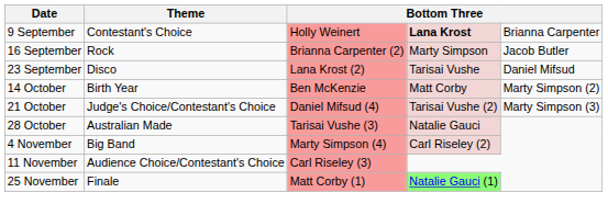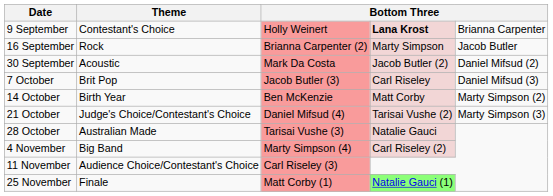 <table class="wikitable">
 <tr>
 <th>Date</th>
 <th>Theme</th>
 <th colspan="3" style="text-align:center;">Bottom Three</th>
 </tr>
 <tr>
 <td>9 September</td>
 <td>Contestant's Choice</td>
 <td style="background:#f99b9b;">Holly Weinert</td>
 <td style="background:#f2d6d6;"><strong>Lana Krost</strong></td>
 <td>Brianna Carpenter</td>
 </tr>
 <tr>
 <td>16 September</td>
 <td>Rock</td>
 <td style="background:#f99b9b;">Brianna Carpenter (2)</td>
 <td style="background:#f2d6d6;">Marty Simpson</td>
 <td>Jacob Butler</td>
 </tr>
 <tr>
-<td>23 September</td>
-<td>Disco</td>
-<td style="background:#f99b9b;">Lana Krost (2)</td>
-<td style="background:#f2d6d6;">Tarisai Vushe</td>
-<td>Daniel Mifsud</td>
+<td>30 September</td>
+<td>Acoustic</td>
+<td style="background:#f99b9b;">Mark Da Costa</td>
+<td style="background:#f2d6d6;">Jacob Butler (2)</td>
+<td>Daniel Mifsud (2)</td>
+</tr>
+<tr>
+<td>7 October</td>
+<td>Brit Pop</td>
+<td style="background:#f99b9b;">Jacob Butler (3)</td>
+<td style="background:#f2d6d6;">Carl Riseley</td>
+<td>Daniel Mifsud (3)</td>
 </tr>
 <tr>
 <td>14 October</td>
 <td>Birth Year</td>
 <td style="background:#f99b9b;">Ben McKenzie</td>
 <td style="background:#f2d6d6;">Matt Corby</td>
 <td>Marty Simpson (2)</td>
 </tr>
 <tr>
 <td>21 October</td>
 <td>Judge's Choice/Contestant's Choice</td>
 <td style="background:#f99b9b;">Daniel Mifsud (4)</td>
 <td style="background:#f2d6d6;">Tarisai Vushe (2)</td>
 <td>Marty Simpson (3)</td>
 </tr>
 <tr>
 <td>28 October</td>
 <td>Australian Made</td>
 <td style="background:#f99b9b;">Tarisai Vushe (3)</td>
 <td style="background:#f2d6d6;">Natalie Gauci</td>
 </tr>
 <tr>
 <td>4 November</td>
 <td>Big Band</td>
 <td style="background:#f99b9b;">Marty Simpson (4)</td>
 <td style="background:#f2d6d6;">Carl Riseley (2)</td>
 </tr>
 <tr>
 <td>11 November</td>
 <td>Audience Choice/Contestant's Choice</td>
 <td style="background:#f99b9b;">Carl Riseley (3)</td>
 </tr>
 <tr>
 <td>25 November</td>
 <td>Finale</td>
 <td style="background:#f99b9b;">Matt Corby (1)</td>
 <td style="background:#8cff78;"><a href='#'>Natalie Gauci</a> (1)</td>
 </tr>
 </table>
